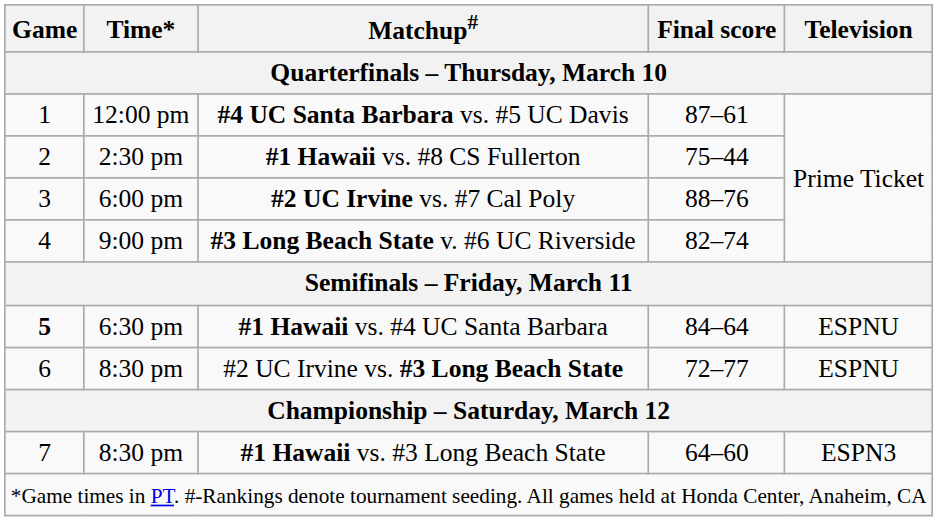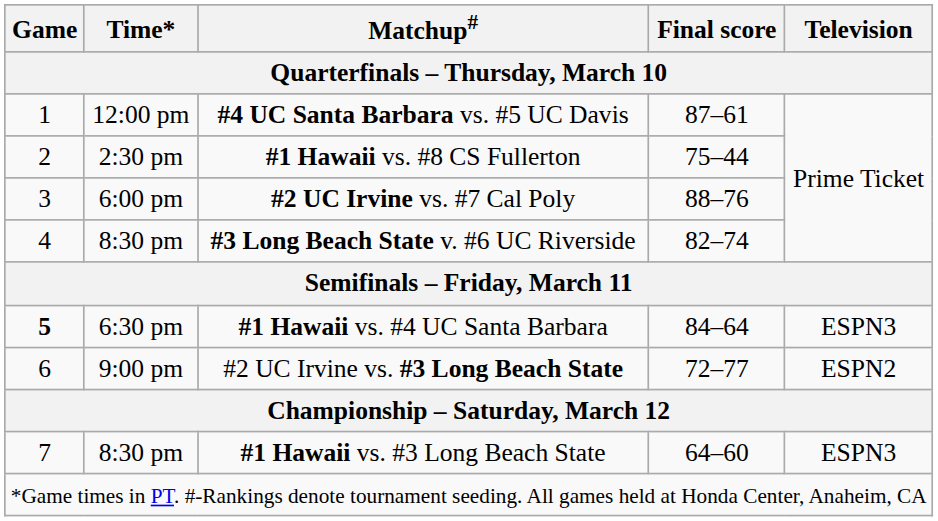 <table class="wikitable" style="font-size: 95%;text-align:center">
 <tr>
 <th>Game</th>
 <th>Time*</th>
 <th>Matchup<sup>#</sup></th>
 <th>Final score</th>
 <th>Television</th>
 </tr>
 <tr>
 <th colspan=5>Quarterfinals – Thursday, March 10</th>
 </tr>
 <tr>
 <td>1</td>
 <td>12:00 pm</td>
 <td><strong>#4 UC Santa Barbara</strong> vs. #5 UC Davis</td>
 <td>87–61</td>
 <td rowspan=4>Prime Ticket</td>
 </tr>
 <tr>
 <td>2</td>
 <td>2:30 pm</td>
 <td><strong>#1 Hawaii</strong> vs. #8 CS Fullerton</td>
 <td>75–44</td>
 </tr>
 <tr>
 <td>3</td>
 <td>6:00 pm</td>
 <td><strong>#2 UC Irvine</strong> vs. #7 Cal Poly</td>
 <td>88–76</td>
 </tr>
 <tr>
 <td>4</td>
-<td>9:00 pm</td>
+<td>8:30 pm</td>
 <td><strong>#3 Long Beach State</strong> v. #6 UC Riverside</td>
 <td>82–74</td>
 </tr>
 <tr>
 <th colspan=5>Semifinals – Friday, March 11</th>
 </tr>
 <tr>
 <td><strong>5</strong></td>
 <td>6:30 pm</td>
 <td><strong>#1 Hawaii</strong> vs. #4 UC Santa Barbara</td>
 <td>84–64</td>
-<td>ESPNU</td>
+<td>ESPN3</td>
 </tr>
 <tr>
 <td>6</td>
-<td>8:30 pm</td>
+<td>9:00 pm</td>
 <td>#2 UC Irvine vs. <strong>#3 Long Beach State</strong></td>
 <td>72–77</td>
-<td>ESPNU</td>
+<td>ESPN2</td>
 </tr>
 <tr>
 <th colspan=5>Championship – Saturday, March 12</th>
 </tr>
 <tr>
 <td>7</td>
 <td>8:30 pm</td>
 <td><strong>#1 Hawaii</strong> vs. #3 Long Beach State</td>
 <td>64–60</td>
 <td>ESPN3</td>
 </tr>
 <tr>
 <td colspan=5><small>*Game times in <a href='#'>PT</a>. #-Rankings denote tournament seeding. All games held at Honda Center, Anaheim, CA</small></td>
 </tr>
 </table>
